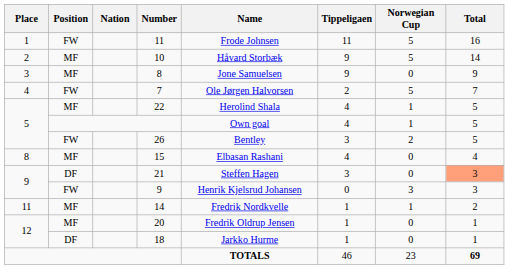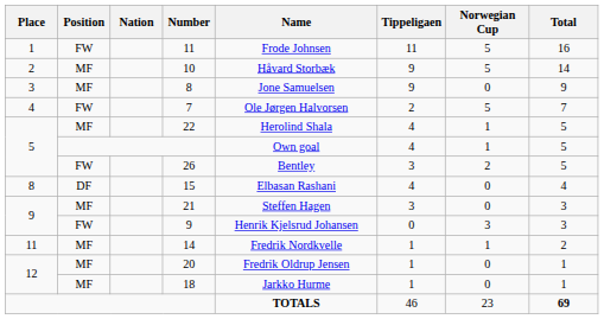 <table class="wikitable" style="font-size: 95%; text-align: center;">
 <tr>
 <th width=60>Place</th>
 <th width=60>Position</th>
 <th width=60>Nation</th>
 <th width=60>Number</th>
 <th width=200>Name</th>
 <th width=80>Tippeligaen</th>
 <th width=100>Norwegian Cup</th>
 <th width=80><strong>Total</strong></th>
 </tr>
 <tr>
 <td>1</td>
 <td>FW</td>
 <td></td>
 <td>11</td>
 <td><a href='#'>Frode Johnsen</a></td>
 <td>11</td>
 <td>5</td>
 <td>16</td>
 </tr>
 <tr>
 <td>2</td>
 <td>MF</td>
 <td></td>
 <td>10</td>
 <td><a href='#'>Håvard Storbæk</a></td>
 <td>9</td>
 <td>5</td>
 <td>14</td>
 </tr>
 <tr>
 <td>3</td>
 <td>MF</td>
 <td></td>
 <td>8</td>
 <td><a href='#'>Jone Samuelsen</a></td>
 <td>9</td>
 <td>0</td>
 <td>9</td>
 </tr>
 <tr>
 <td>4</td>
 <td>FW</td>
 <td></td>
 <td>7</td>
 <td><a href='#'>Ole Jørgen Halvorsen</a></td>
 <td>2</td>
 <td>5</td>
 <td>7</td>
 </tr>
 <tr>
 <td rowspan=3>5</td>
 <td>MF</td>
 <td></td>
 <td>22</td>
 <td><a href='#'>Herolind Shala</a></td>
 <td>4</td>
 <td>1</td>
 <td>5</td>
 </tr>
 <tr>
 <td colspan=3></td>
 <td><a href='#'>Own goal</a></td>
 <td>4</td>
 <td>1</td>
 <td>5</td>
 </tr>
 <tr>
 <td>FW</td>
 <td></td>
 <td>26</td>
 <td><a href='#'>Bentley</a></td>
 <td>3</td>
 <td>2</td>
 <td>5</td>
 </tr>
 <tr>
 <td>8</td>
-<td>MF</td>
+<td>DF</td>
 <td></td>
 <td>15</td>
 <td><a href='#'>Elbasan Rashani</a></td>
 <td>4</td>
 <td>0</td>
 <td>4</td>
 </tr>
 <tr>
 <td rowspan=2>9</td>
-<td>DF</td>
+<td>MF</td>
 <td></td>
 <td>21</td>
 <td><a href='#'>Steffen Hagen</a></td>
 <td>3</td>
 <td>0</td>
-<td style="background: lightsalmon;">3</td>
+<td>3</td>
 </tr>
 <tr>
 <td>FW</td>
 <td></td>
 <td>9</td>
 <td><a href='#'>Henrik Kjelsrud Johansen</a></td>
 <td>0</td>
 <td>3</td>
 <td>3</td>
 </tr>
 <tr>
 <td>11</td>
 <td>MF</td>
 <td></td>
 <td>14</td>
 <td><a href='#'>Fredrik Nordkvelle</a></td>
 <td>1</td>
 <td>1</td>
 <td>2</td>
 </tr>
 <tr>
 <td rowspan=2>12</td>
 <td>MF</td>
 <td></td>
 <td>20</td>
 <td><a href='#'>Fredrik Oldrup Jensen</a></td>
 <td>1</td>
 <td>0</td>
 <td>1</td>
 </tr>
 <tr>
-<td>DF</td>
+<td>MF</td>
 <td></td>
 <td>18</td>
 <td><a href='#'>Jarkko Hurme</a></td>
 <td>1</td>
 <td>0</td>
 <td>1</td>
 </tr>
 <tr>
 <td colspan=4></td>
 <td><strong>TOTALS</strong></td>
 <td>46</td>
 <td>23</td>
 <td><strong>69</strong></td>
 </tr>
 </table>
